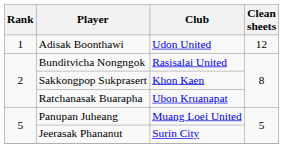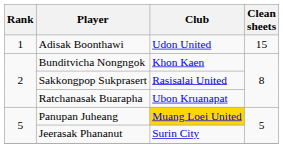 <table class="wikitable" style="text-align:center">
 <tr>
 <th>Rank</th>
 <th>Player</th>
 <th>Club</th>
 <th>Clean<br>sheets</th>
 </tr>
 <tr>
 <td>1</td>
 <td align="left"> Adisak Boonthawi</td>
 <td align="left"><a href='#'>Udon United</a></td>
-<td>12</td>
+<td>15</td>
 </tr>
 <tr>
 <td rowspan="3">2</td>
 <td align="left"> Bunditvicha Nongngok</td>
-<td align="left"><a href='#'>Rasisalai United</a></td>
+<td align="left"><a href='#'>Khon Kaen</a></td>
 <td rowspan="3">8</td>
 </tr>
 <tr>
 <td align="left"> Sakkongpop Sukprasert</td>
-<td align="left"><a href='#'>Khon Kaen</a></td>
+<td align="left"><a href='#'>Rasisalai United</a></td>
 </tr>
 <tr>
 <td align="left"> Ratchanasak Buarapha</td>
 <td align="left"><a href='#'>Ubon Kruanapat</a></td>
 </tr>
 <tr>
 <td rowspan="2">5</td>
 <td align="left"> Panupan Juheang</td>
-<td align="left"><a href='#'>Muang Loei United</a></td>
+<td align="left" style="background: gold;"><a href='#'>Muang Loei United</a></td>
 <td rowspan="2">5</td>
 </tr>
 <tr>
 <td align="left"> Jeerasak Phananut</td>
 <td align="left"><a href='#'>Surin City</a></td>
 </tr>
 <tr>
 </tr>
 </table>
